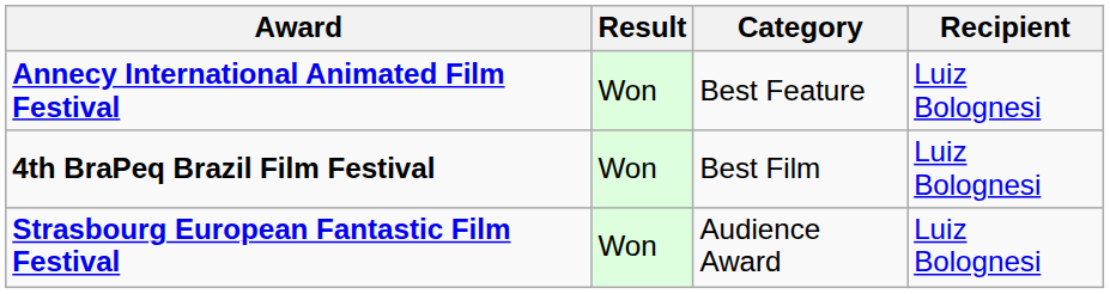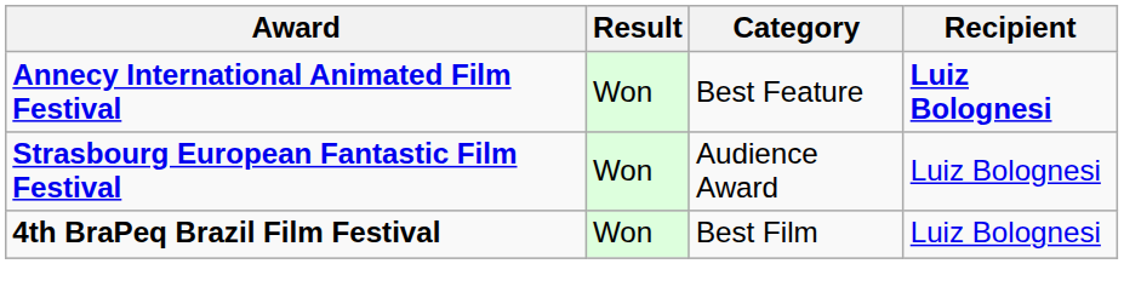 <table class=wikitable>
 <tr>
 <th>Award</th>
 <th>Result</th>
 <th>Category</th>
 <th>Recipient</th>
 </tr>
 <tr>
 <td rowspan=1><strong><a href='#'>Annecy International Animated Film Festival</a></strong></td>
 <td style="background:#dfd;">Won</td>
 <td>Best Feature</td>
+<td><strong><a href='#'>Luiz Bolognesi</a></strong></td>
+</tr>
+<tr>
+<td><strong><a href='#'>Strasbourg European Fantastic Film Festival</a></strong></td>
+<td style="background:#dfd;">Won</td>
+<td>Audience Award</td>
 <td><a href='#'>Luiz Bolognesi</a></td>
 </tr>
 <tr>
 <td><strong>4th BraPeq Brazil Film Festival</strong></td>
 <td style="background:#dfd;">Won</td>
 <td>Best Film</td>
 <td><a href='#'>Luiz Bolognesi</a></td>
 </tr>
-<tr>
-<td><strong><a href='#'>Strasbourg European Fantastic Film Festival</a></strong></td>
-<td style="background:#dfd;">Won</td>
-<td>Audience Award</td>
-<td><a href='#'>Luiz Bolognesi</a></td>
-</tr>
 </table>
